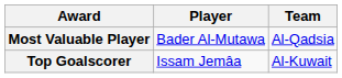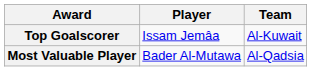 <table class="wikitable" style="text-align:center">
 <tr>
 <th>Award</th>
 <th>Player</th>
 <th>Team</th>
 </tr>
 <tr>
+<th>Top Goalscorer</th>
+<td align=left> <a href='#'>Issam Jemâa</a></td>
+<td align=left> <a href='#'>Al-Kuwait</a><br></td>
+</tr>
+<tr>
 <th>Most Valuable Player</th>
 <td align=left> <a href='#'>Bader Al-Mutawa</a></td>
 <td align=left> <a href='#'>Al-Qadsia</a></td>
 </tr>
-<tr>
-<th>Top Goalscorer</th>
-<td align=left> <a href='#'>Issam Jemâa</a></td>
-<td align=left> <a href='#'>Al-Kuwait</a><br></td>
-</tr>
 </table>
